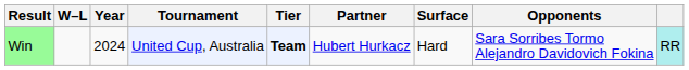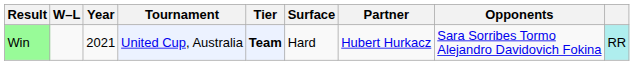 <table class="wikitable unsortable">
 <tr>
 <th scope="col">Result</th>
 <th scope="col" class="unsortable">W–L</th>
 <th scope="col">Year</th>
 <th scope="col">Tournament</th>
 <th scope="col">Tier</th>
+<th scope="col">Surface</th>
 <th scope="col">Partner</th>
-<th scope="col">Surface</th>
 <th scope="col">Opponents</th>
 <th scope="col"></th>
 </tr>
 <tr>
 <td style="background:#98FB98">Win</td>
 <td></td>
-<td>2024</td>
+<td>2021</td>
 <td style="background:#ECF2FF"><a href='#'>United Cup</a>, Australia</td>
 <td style="background:#ECF2FF"><strong>Team</strong></td>
+<td>Hard</td>
 <td> <a href='#'>Hubert Hurkacz</a></td>
-<td>Hard</td>
 <td> <a href='#'>Sara Sorribes Tormo</a><br> <a href='#'>Alejandro Davidovich Fokina</a></td>
 <td style="background:#afeeee">RR</td>
 </tr>
 </table>
